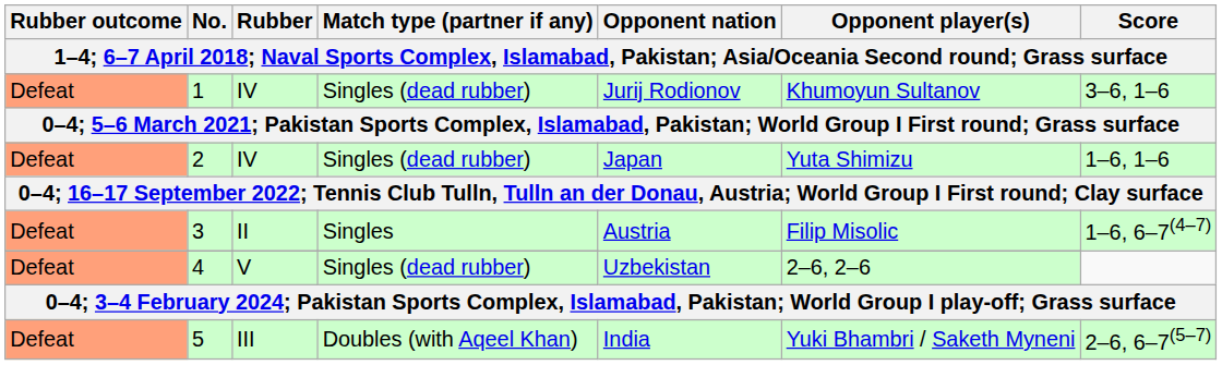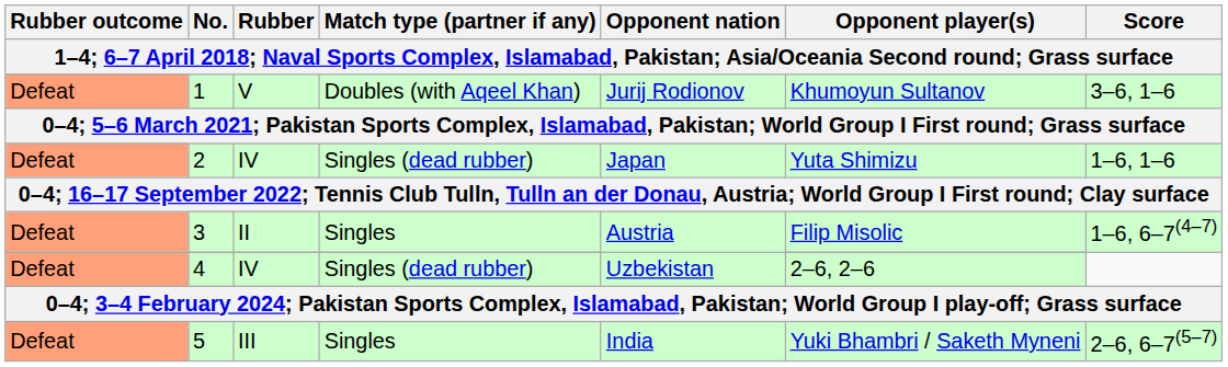 <table class=wikitable>
 <tr>
 <th>Rubber outcome</th>
 <th>No.</th>
 <th>Rubber</th>
 <th>Match type (partner if any)</th>
 <th>Opponent nation</th>
 <th>Opponent player(s)</th>
 <th>Score</th>
 </tr>
 <tr>
 <th colspan=7>1–4; <a href='#'>6–7 April 2018</a>; <a href='#'>Naval Sports Complex</a>, <a href='#'>Islamabad</a>, Pakistan; Asia/Oceania Second round; Grass surface</th>
 </tr>
 <tr bgcolor=#CCFFCC>
 <td bgcolor=FFA07A>Defeat</td>
 <td>1</td>
-<td>IV</td>
-<td>Singles (<a href='#'>dead rubber</a>)</td>
+<td>V</td>
+<td>Doubles (with <a href='#'>Aqeel Khan</a>)</td>
 <td><a href='#'>Jurij Rodionov</a></td>
 <td><a href='#'>Khumoyun Sultanov</a></td>
 <td>3–6, 1–6</td>
 </tr>
 <tr>
 <th colspan=7>0–4; <a href='#'>5–6 March 2021</a>; Pakistan Sports Complex, <a href='#'>Islamabad</a>, Pakistan; World Group I First round; Grass surface</th>
 </tr>
 <tr bgcolor=#CCFFCC>
 <td bgcolor=FFA07A>Defeat</td>
 <td>2</td>
 <td>IV</td>
 <td>Singles (<a href='#'>dead rubber</a>)</td>
 <td> <a href='#'>Japan</a></td>
 <td><a href='#'>Yuta Shimizu</a></td>
 <td>1–6, 1–6</td>
 </tr>
 <tr>
 <th colspan=7>0–4; <a href='#'>16–17 September 2022</a>; Tennis Club Tulln, <a href='#'>Tulln an der Donau</a>, Austria; World Group I First round; Clay surface</th>
 </tr>
 <tr bgcolor=#CCFFCC>
 <td bgcolor=FFA07A>Defeat</td>
 <td>3</td>
 <td>II</td>
 <td>Singles</td>
 <td rowspan=2> <a href='#'>Austria</a></td>
 <td><a href='#'>Filip Misolic</a></td>
 <td>1–6, 6–7<sup>(4–7)</sup></td>
 </tr>
 <tr>
 </tr>
 <tr bgcolor=#CCFFCC>
 <td bgcolor=FFA07A>Defeat</td>
 <td>4</td>
-<td>V</td>
+<td>IV</td>
 <td>Singles (<a href='#'>dead rubber</a>)</td>
 <td> <a href='#'>Uzbekistan</a></td>
 <td>2–6, 2–6</td>
 </tr>
 <tr>
 <th colspan=7>0–4; <a href='#'>3–4 February 2024</a>; Pakistan Sports Complex, <a href='#'>Islamabad</a>, Pakistan; World Group I play-off; Grass surface</th>
 </tr>
 <tr bgcolor=#CCFFCC>
 <td bgcolor=FFA07A>Defeat</td>
 <td>5</td>
 <td>III</td>
-<td>Doubles (with <a href='#'>Aqeel Khan</a>)</td>
+<td>Singles</td>
 <td> <a href='#'>India</a></td>
 <td><a href='#'>Yuki Bhambri</a> / <a href='#'>Saketh Myneni</a></td>
 <td>2–6, 6–7<sup>(5–7)</sup></td>
 </tr>
 </table>
